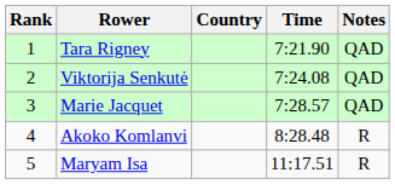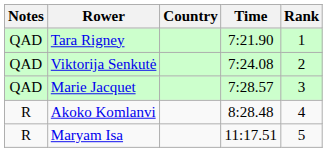 <table class="wikitable" style="text-align:center">
 <tr>
-<th>Rank</th>
+<th>Notes</th>
 <th>Rower</th>
 <th>Country</th>
 <th>Time</th>
-<th>Notes</th>
+<th>Rank</th>
 </tr>
 <tr bgcolor=ccffcc>
-<td>1</td>
+<td>QAD</td>
 <td align="left"><a href='#'>Tara Rigney</a></td>
 <td align="left"></td>
 <td>7:21.90</td>
-<td>QAD</td>
+<td>1</td>
 </tr>
 <tr bgcolor=ccffcc>
-<td>2</td>
+<td>QAD</td>
 <td align="left"><a href='#'>Viktorija Senkutė</a></td>
 <td align="left"></td>
 <td>7:24.08</td>
-<td>QAD</td>
+<td>2</td>
 </tr>
 <tr bgcolor=ccffcc>
-<td>3</td>
+<td>QAD</td>
 <td align="left"><a href='#'>Marie Jacquet</a></td>
 <td align="left"></td>
 <td>7:28.57</td>
-<td>QAD</td>
+<td>3</td>
 </tr>
 <tr>
-<td>4</td>
+<td>R</td>
 <td align="left"><a href='#'>Akoko Komlanvi</a></td>
 <td align="left"></td>
 <td>8:28.48</td>
-<td>R</td>
+<td>4</td>
 </tr>
 <tr>
-<td>5</td>
+<td>R</td>
 <td align="left"><a href='#'>Maryam Isa</a></td>
 <td align="left"></td>
 <td>11:17.51</td>
-<td>R</td>
+<td>5</td>
 </tr>
 </table>
